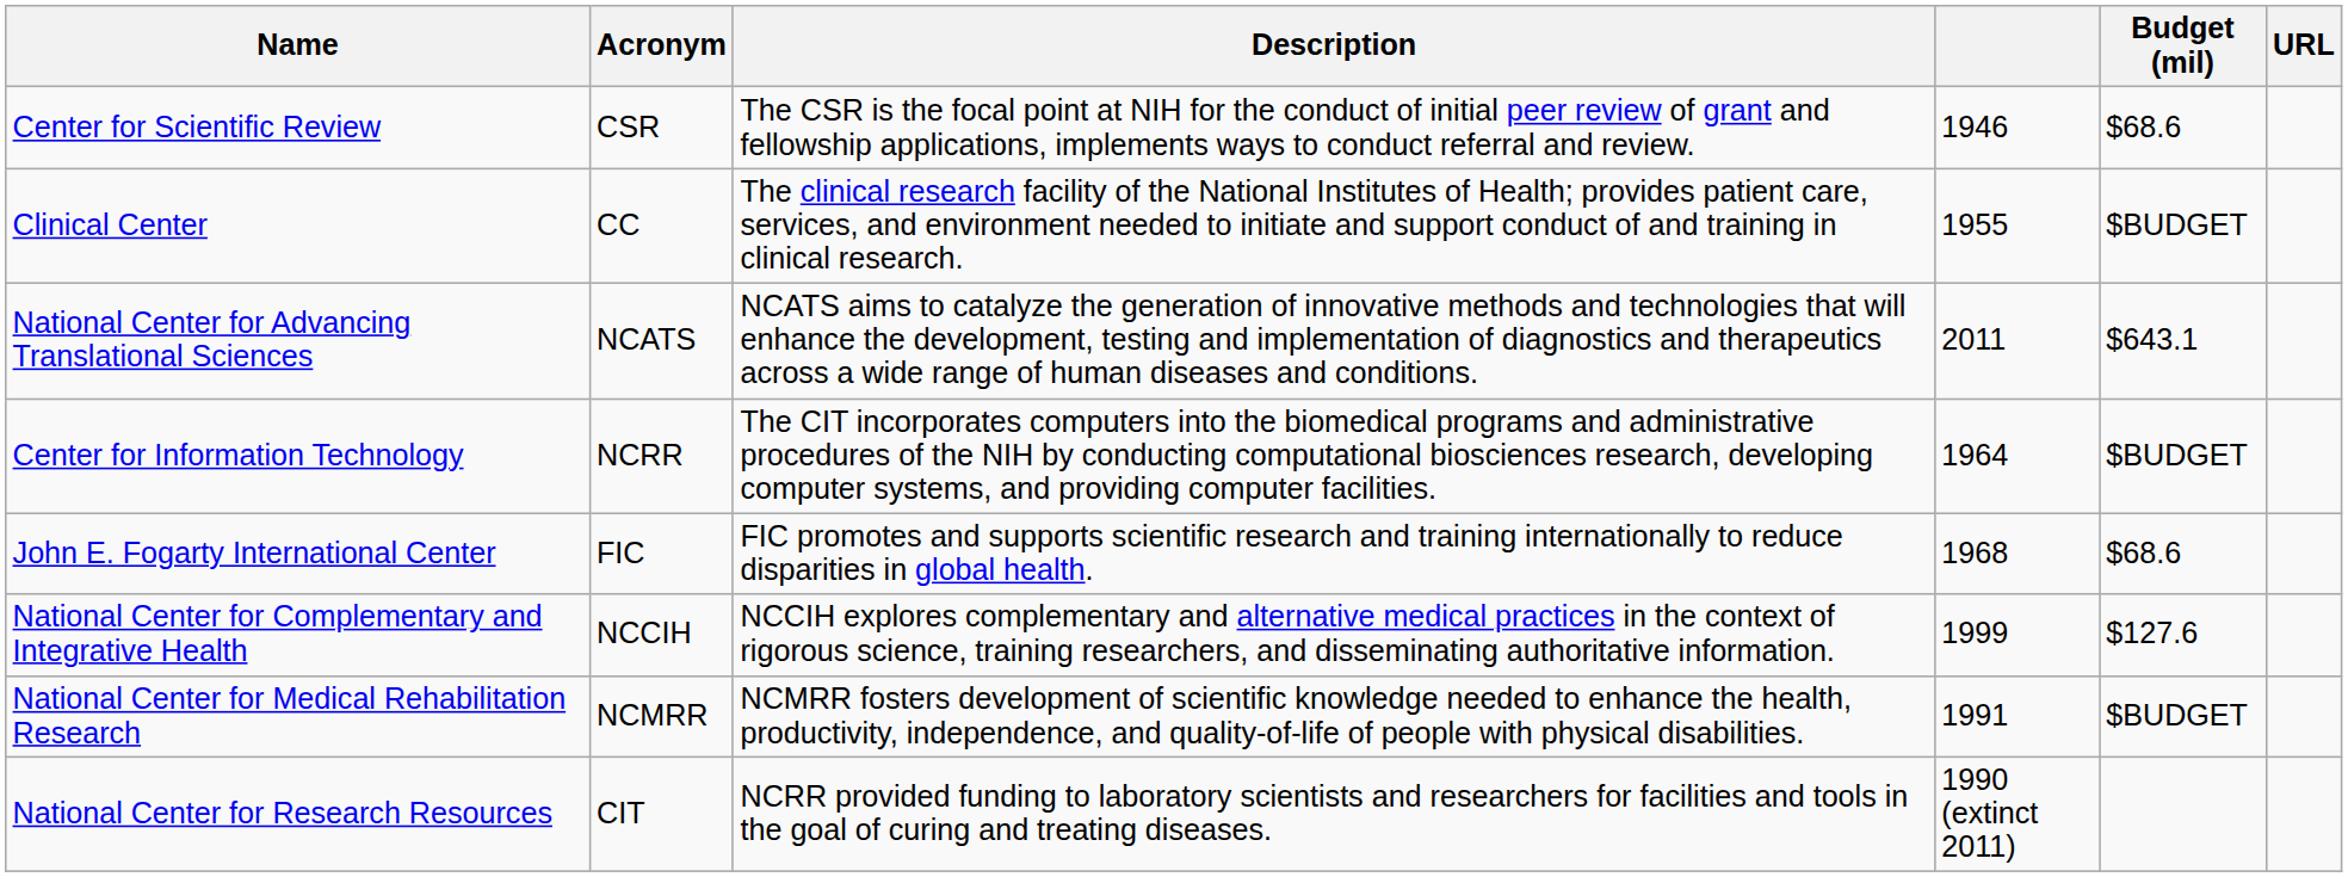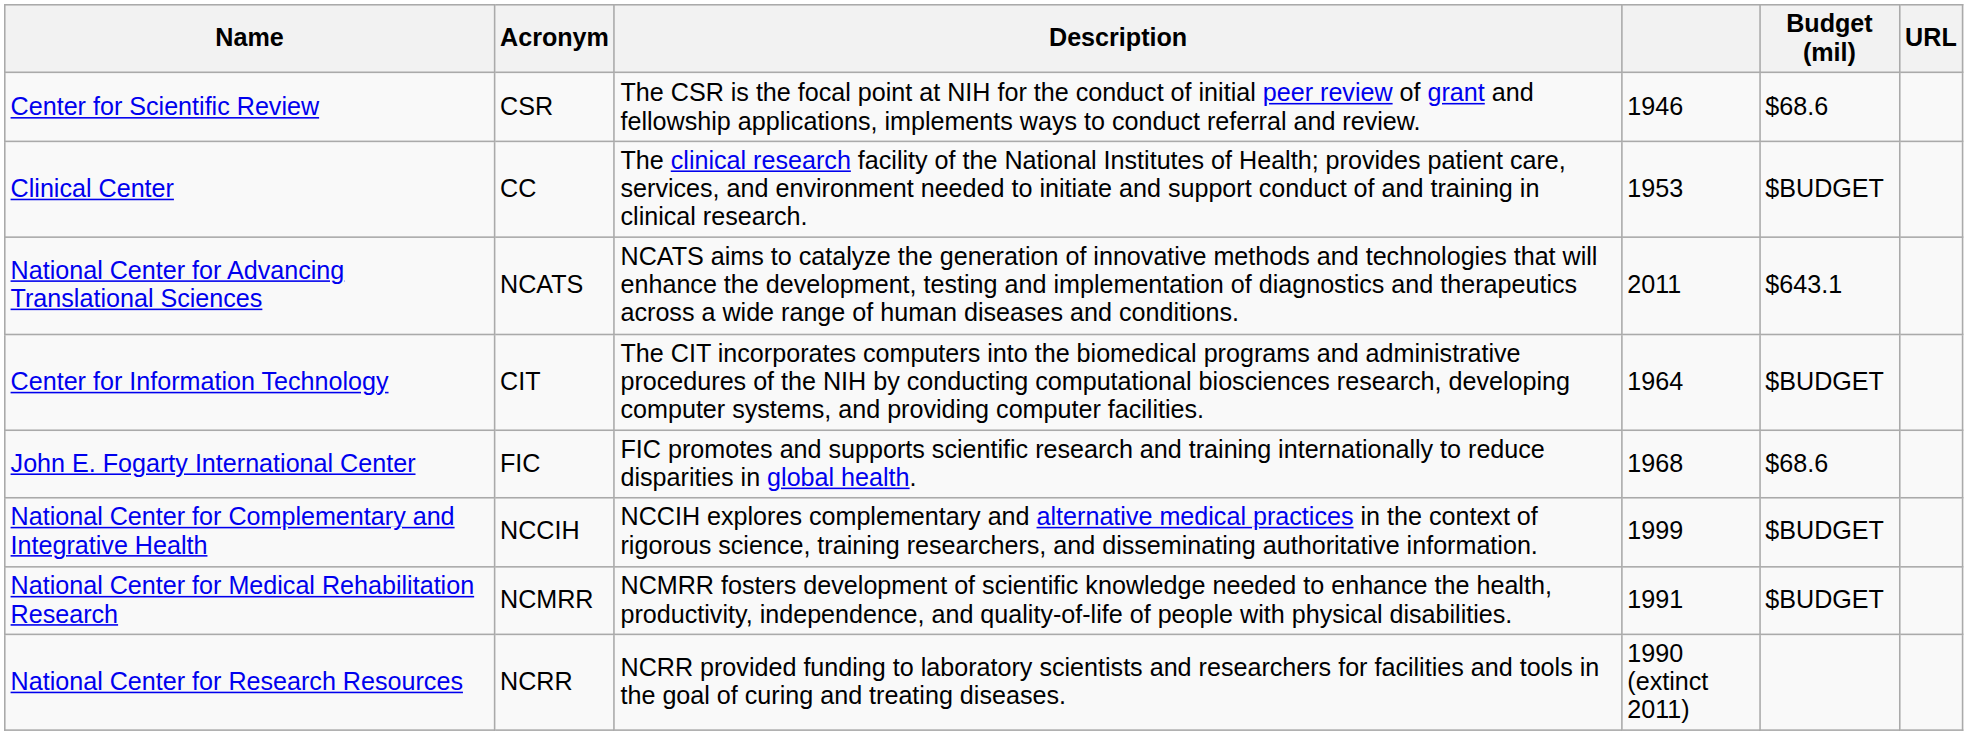 <table class="wikitable sortable">
 <tr>
 <th style="width:25%;">Name</th>
 <th>Acronym</th>
 <th class="unsortable">Description</th>
 <th></th>
 <th>Budget (mil)</th>
 <th class="unsortable">URL</th>
 </tr>
 <tr>
 <td><a href='#'>Center for Scientific Review</a></td>
 <td>CSR</td>
 <td>The CSR is the focal point at NIH for the conduct of initial <a href='#'>peer review</a> of <a href='#'>grant</a> and fellowship applications, implements ways to conduct referral and review.</td>
 <td>1946</td>
 <td>$68.6</td>
 <td></td>
 </tr>
 <tr>
 <td><a href='#'>Clinical Center</a></td>
 <td>CC</td>
 <td>The <a href='#'>clinical research</a> facility of the National Institutes of Health; provides patient care, services, and environment needed to initiate and support conduct of and training in clinical research.</td>
-<td>1955</td>
+<td>1953</td>
 <td>$BUDGET</td>
 <td></td>
 </tr>
 <tr>
 <td><a href='#'>National Center for Advancing Translational Sciences</a></td>
 <td>NCATS</td>
 <td>NCATS aims to catalyze the generation of innovative methods and technologies that will enhance the development, testing and implementation of diagnostics and therapeutics across a wide range of human diseases and conditions.</td>
 <td>2011</td>
 <td>$643.1</td>
 <td></td>
 </tr>
 <tr>
 <td><a href='#'>Center for Information Technology</a></td>
-<td>NCRR</td>
+<td>CIT</td>
 <td>The CIT incorporates computers into the biomedical programs and administrative procedures of the NIH by conducting computational biosciences research, developing computer systems, and providing computer facilities.</td>
 <td>1964</td>
 <td>$BUDGET</td>
 <td></td>
 </tr>
 <tr>
 <td><a href='#'>John E. Fogarty International Center</a></td>
 <td>FIC</td>
 <td>FIC promotes and supports scientific research and training internationally to reduce disparities in <a href='#'>global health</a>.</td>
 <td>1968</td>
 <td>$68.6</td>
 <td></td>
 </tr>
 <tr>
 <td><a href='#'>National Center for Complementary and Integrative Health</a></td>
 <td>NCCIH</td>
 <td>NCCIH explores complementary and <a href='#'>alternative medical practices</a> in the context of rigorous science, training researchers, and disseminating authoritative information.</td>
 <td>1999</td>
-<td>$127.6</td>
+<td>$BUDGET</td>
 <td></td>
 </tr>
 <tr>
 <td><a href='#'>National Center for Medical Rehabilitation Research</a></td>
 <td>NCMRR</td>
 <td>NCMRR fosters development of scientific knowledge needed to enhance the health, productivity, independence, and quality-of-life of people with physical disabilities.</td>
 <td>1991</td>
 <td>$BUDGET</td>
 <td></td>
 </tr>
 <tr>
 <td><a href='#'>National Center for Research Resources</a></td>
-<td>CIT</td>
+<td>NCRR</td>
 <td>NCRR provided funding to laboratory scientists and researchers for facilities and tools in the goal of curing and treating diseases.</td>
 <td>1990 (extinct 2011)</td>
 <td></td>
 <td></td>
 </tr>
 </table>
